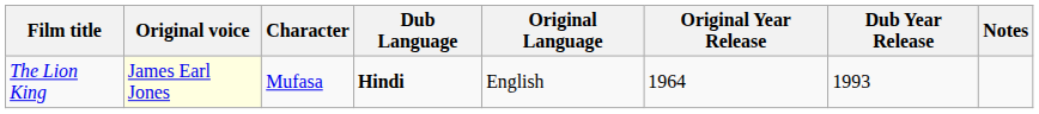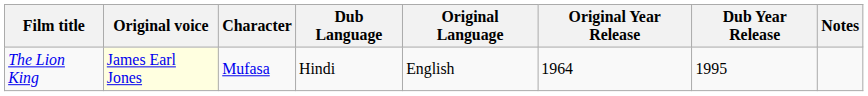 <table class="wikitable">
 <tr>
 <th>Film title</th>
 <th>Original voice</th>
 <th>Character</th>
 <th>Dub Language</th>
 <th>Original Language</th>
 <th>Original Year Release</th>
 <th>Dub Year Release</th>
 <th>Notes</th>
 </tr>
 <tr>
 <td><em><a href='#'>The Lion King</a></em></td>
 <td style="background: lightyellow;"><a href='#'>James Earl Jones</a></td>
 <td><a href='#'>Mufasa</a></td>
-<td><strong>Hindi</strong></td>
+<td>Hindi</td>
 <td>English</td>
 <td>1964</td>
-<td>1993</td>
+<td>1995</td>
 <td></td>
 </tr>
 </table>
